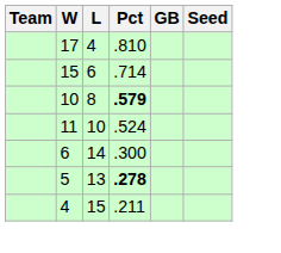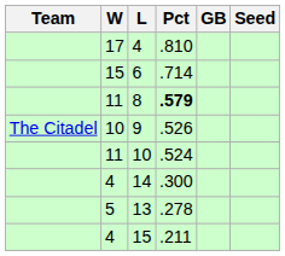 <table class="wikitable">
 <tr>
 <th>Team</th>
 <th>W</th>
 <th>L</th>
 <th>Pct</th>
 <th>GB</th>
 <th>Seed</th>
 </tr>
 <tr bgcolor="#ccffcc">
 <td></td>
 <td>17</td>
 <td>4</td>
 <td>.810</td>
 <td></td>
 <td></td>
 </tr>
 <tr bgcolor="#ccffcc">
 <td></td>
 <td>15</td>
 <td>6</td>
 <td>.714</td>
 <td></td>
 <td></td>
 </tr>
 <tr bgcolor="#ccffcc">
 <td></td>
-<td>10</td>
+<td>11</td>
 <td>8</td>
 <td><strong>.579</strong></td>
+<td></td>
+<td></td>
+</tr>
+<tr bgcolor="#ccffcc">
+<td><a href='#'>The Citadel</a></td>
+<td>10</td>
+<td>9</td>
+<td>.526</td>
 <td></td>
 <td></td>
 </tr>
 <tr bgcolor="#ccffcc">
 <td></td>
 <td>11</td>
 <td>10</td>
 <td>.524</td>
 <td></td>
 <td></td>
 </tr>
 <tr bgcolor="#ccffcc">
 <td></td>
-<td>6</td>
+<td>4</td>
 <td>14</td>
 <td>.300</td>
 <td></td>
 <td></td>
 </tr>
 <tr bgcolor="#ccffcc">
 <td></td>
 <td>5</td>
 <td>13</td>
-<td><strong>.278</strong></td>
+<td>.278</td>
 <td></td>
 <td></td>
 </tr>
 <tr bgcolor="#ccffcc">
 <td></td>
 <td>4</td>
 <td>15</td>
 <td>.211</td>
 <td></td>
 <td></td>
 </tr>
 </table>
